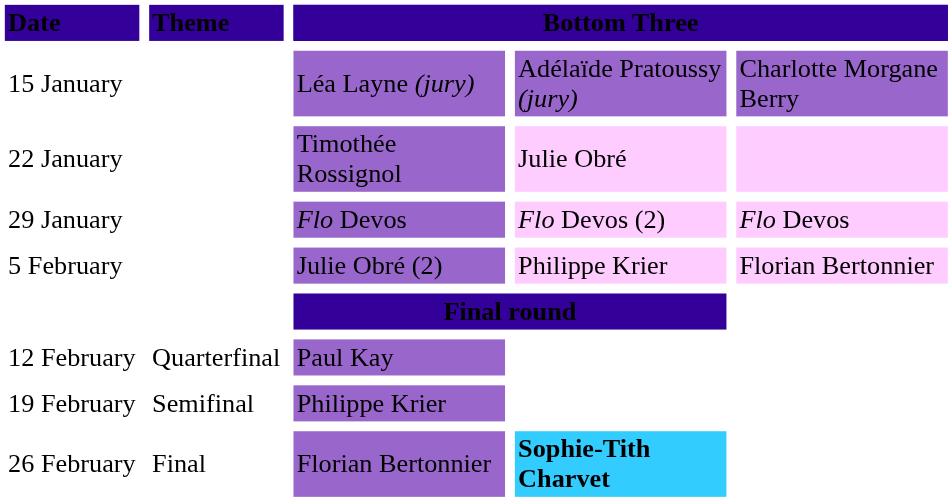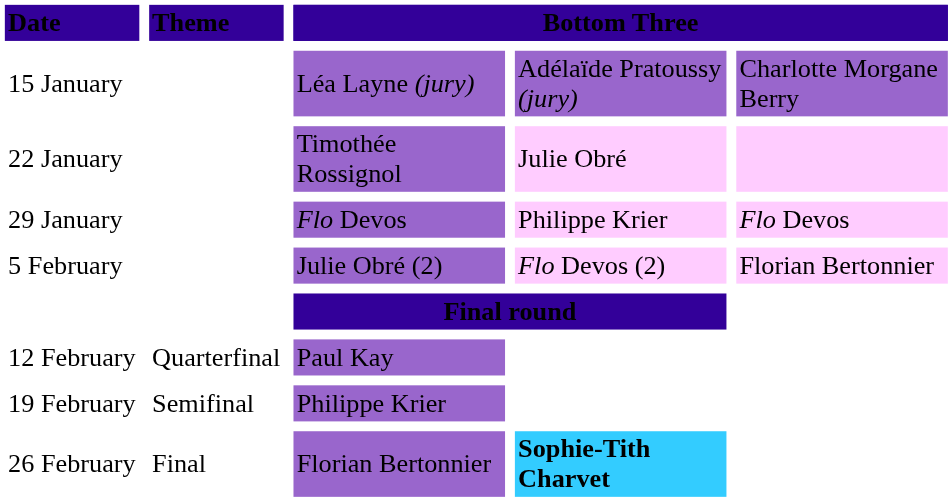 <table cellpadding=2 cellspacing=6>
 <tr bgcolor=#330099>
 <td><span><strong>Date</strong></span></td>
 <td><span><strong>Theme</strong></span></td>
 <td bgcolor=#330099 colspan="3" align="center"><span><strong>Bottom Three</strong></span></td>
 </tr>
 <tr>
 <td>15 January</td>
 <td></td>
 <td bgcolor="#9966CC" width="125">Léa Layne <em>(jury)</em></td>
 <td bgcolor="#9966CC" width="125">Adélaïde Pratoussy <em>(jury)</em></td>
 <td bgcolor="#9966CC" width="125">Charlotte Morgane Berry</td>
 </tr>
 <tr>
 <td>22 January</td>
 <td></td>
 <td bgcolor="#9966CC" width="125">Timothée Rossignol</td>
 <td bgcolor="#FFCCFF" width="125">Julie Obré</td>
 <td bgcolor="#FFCCFF" width="125"></td>
 </tr>
 <tr>
 <td>29 January</td>
 <td></td>
 <td bgcolor="#9966CC" width="125"><em>Flo</em> Devos</td>
-<td bgcolor="#FFCCFF" width="125"><em>Flo</em> Devos (2)</td>
+<td bgcolor="#FFCCFF" width="125">Philippe Krier</td>
 <td bgcolor="#FFCCFF" width="125"><em>Flo</em> Devos</td>
 </tr>
 <tr>
 <td>5 February</td>
 <td></td>
 <td bgcolor="#9966CC" width="125">Julie Obré (2)</td>
-<td bgcolor="#FFCCFF" width="125">Philippe Krier</td>
+<td bgcolor="#FFCCFF" width="125"><em>Flo</em> Devos (2)</td>
 <td bgcolor="#FFCCFF" width="125">Florian Bertonnier</td>
 </tr>
 <tr>
 <td></td>
 <td></td>
 <td bgcolor=#330099 colspan="2" align="center"><span><strong>Final round</strong></span></td>
 </tr>
 <tr>
 <td>12 February</td>
 <td>Quarterfinal</td>
 <td bgcolor="#9966CC" width="125">Paul Kay</td>
 </tr>
 <tr>
 <td>19 February</td>
 <td>Semifinal</td>
 <td bgcolor="#9966CC" width="125">Philippe Krier</td>
 </tr>
 <tr>
 <td>26 February</td>
 <td>Final</td>
 <td bgcolor="#9966CC" width="125">Florian Bertonnier</td>
 <td bgcolor="#33CCFF"><strong>Sophie-Tith Charvet</strong></td>
 </tr>
 </table>
